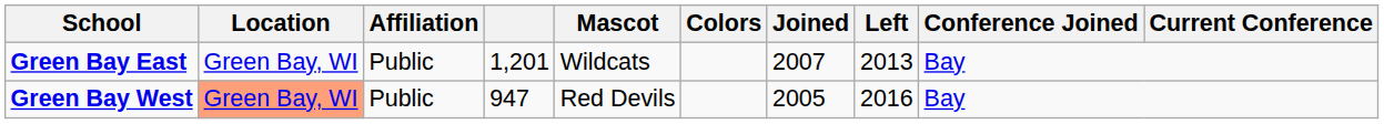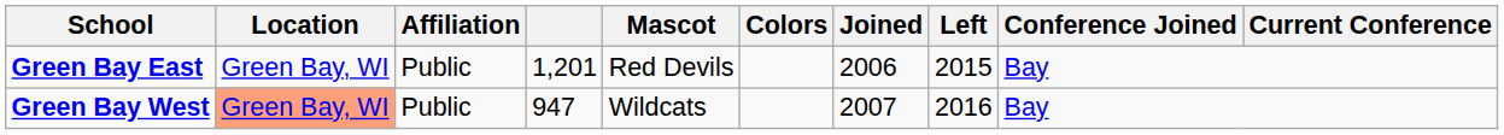 <table class="wikitable sortable">
 <tr>
 <th>School</th>
 <th>Location</th>
 <th>Affiliation</th>
 <th></th>
 <th>Mascot</th>
 <th>Colors</th>
 <th>Joined</th>
 <th>Left</th>
 <th>Conference Joined</th>
 <th>Current Conference</th>
 </tr>
 <tr>
 <td><a href='#'><strong>Green Bay East</strong></a></td>
 <td><a href='#'>Green Bay, WI</a></td>
 <td>Public</td>
 <td>1,201</td>
-<td>Wildcats</td>
+<td>Red Devils</td>
 <td> </td>
-<td>2007</td>
-<td>2013</td>
+<td>2006</td>
+<td>2015</td>
 <td colspan="2"><a href='#'>Bay</a></td>
 </tr>
 <tr>
 <td><a href='#'><strong>Green Bay West</strong></a></td>
 <td style="background: lightsalmon;"><a href='#'>Green Bay, WI</a></td>
 <td>Public</td>
 <td>947</td>
-<td>Red Devils</td>
+<td>Wildcats</td>
 <td> </td>
-<td>2005</td>
+<td>2007</td>
 <td>2016</td>
 <td colspan="2"><a href='#'>Bay</a></td>
 </tr>
 </table>
